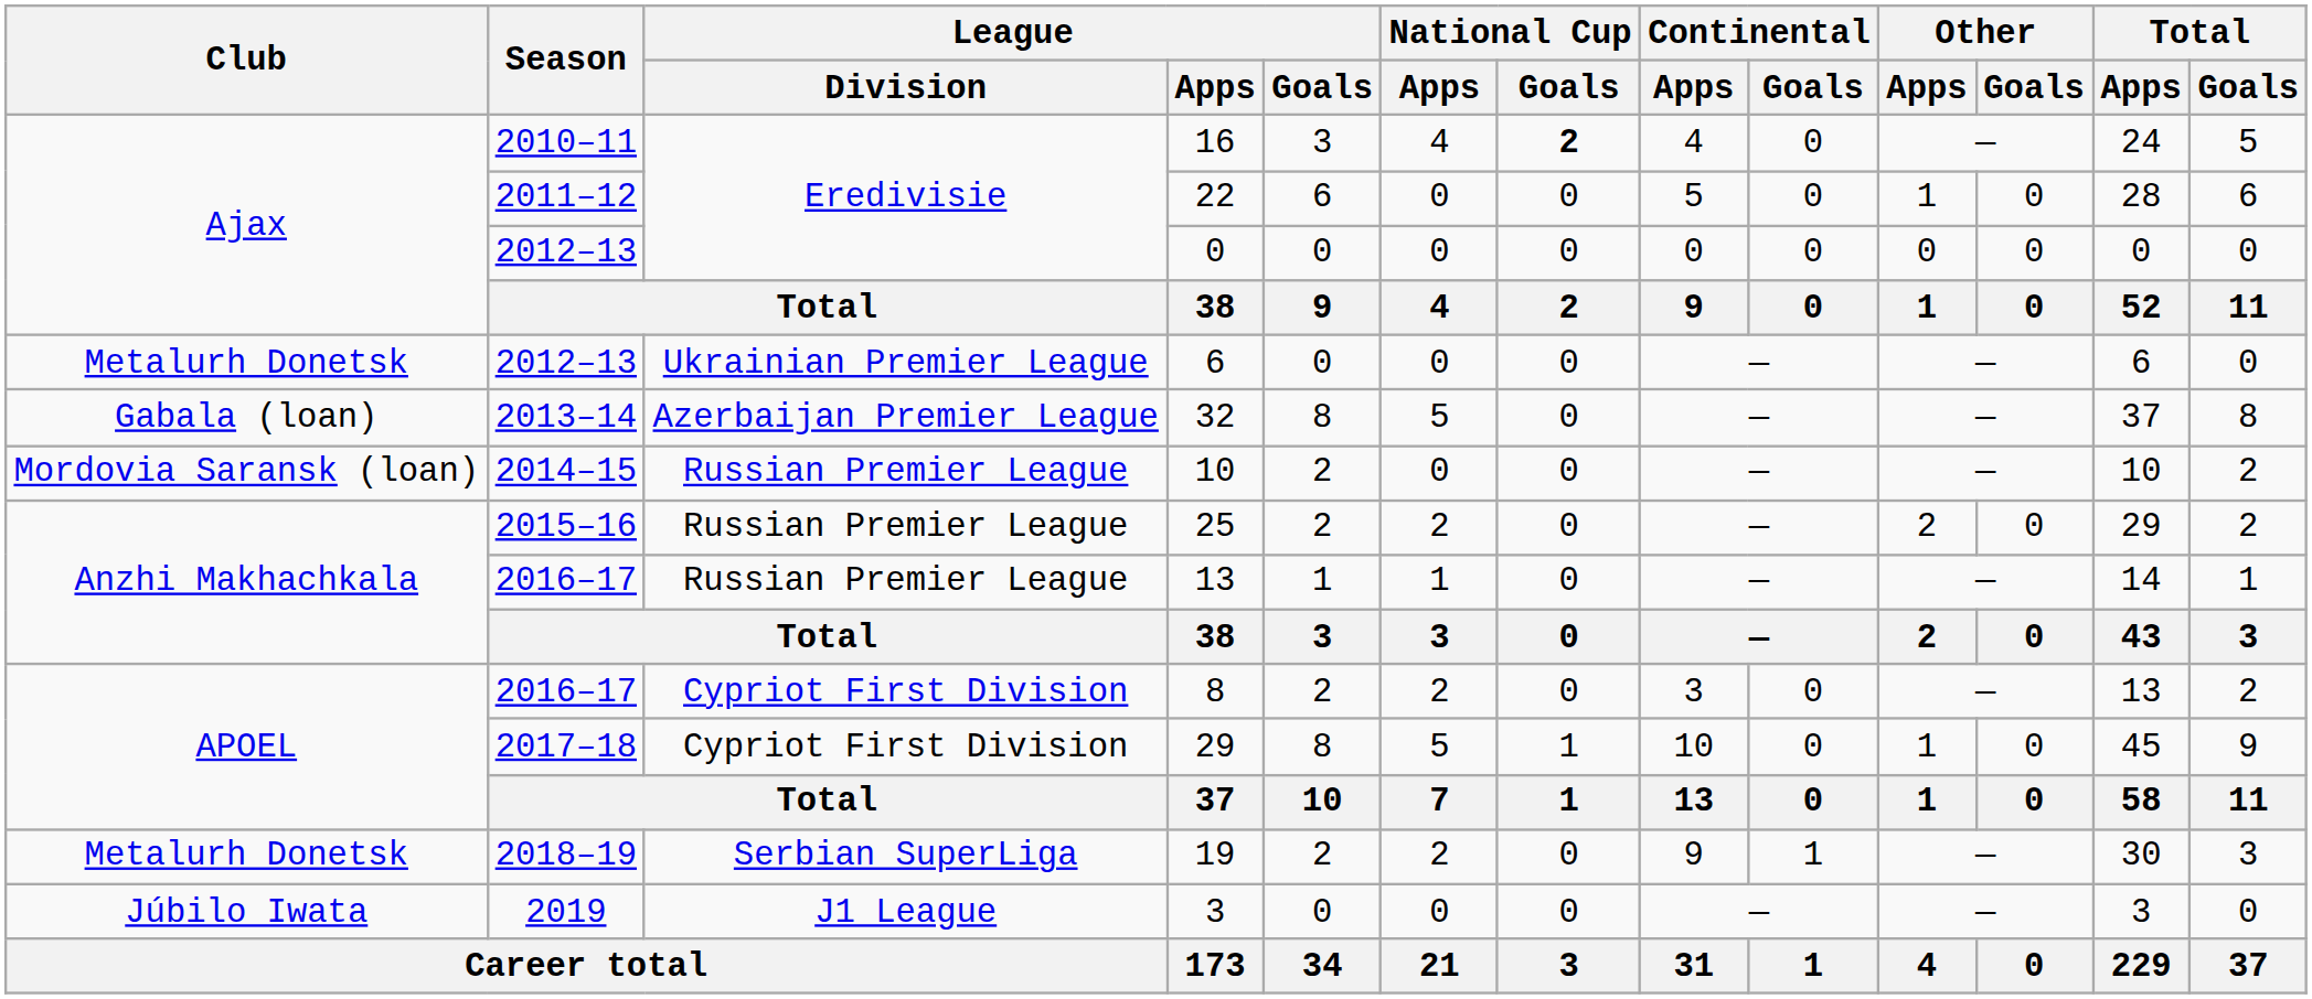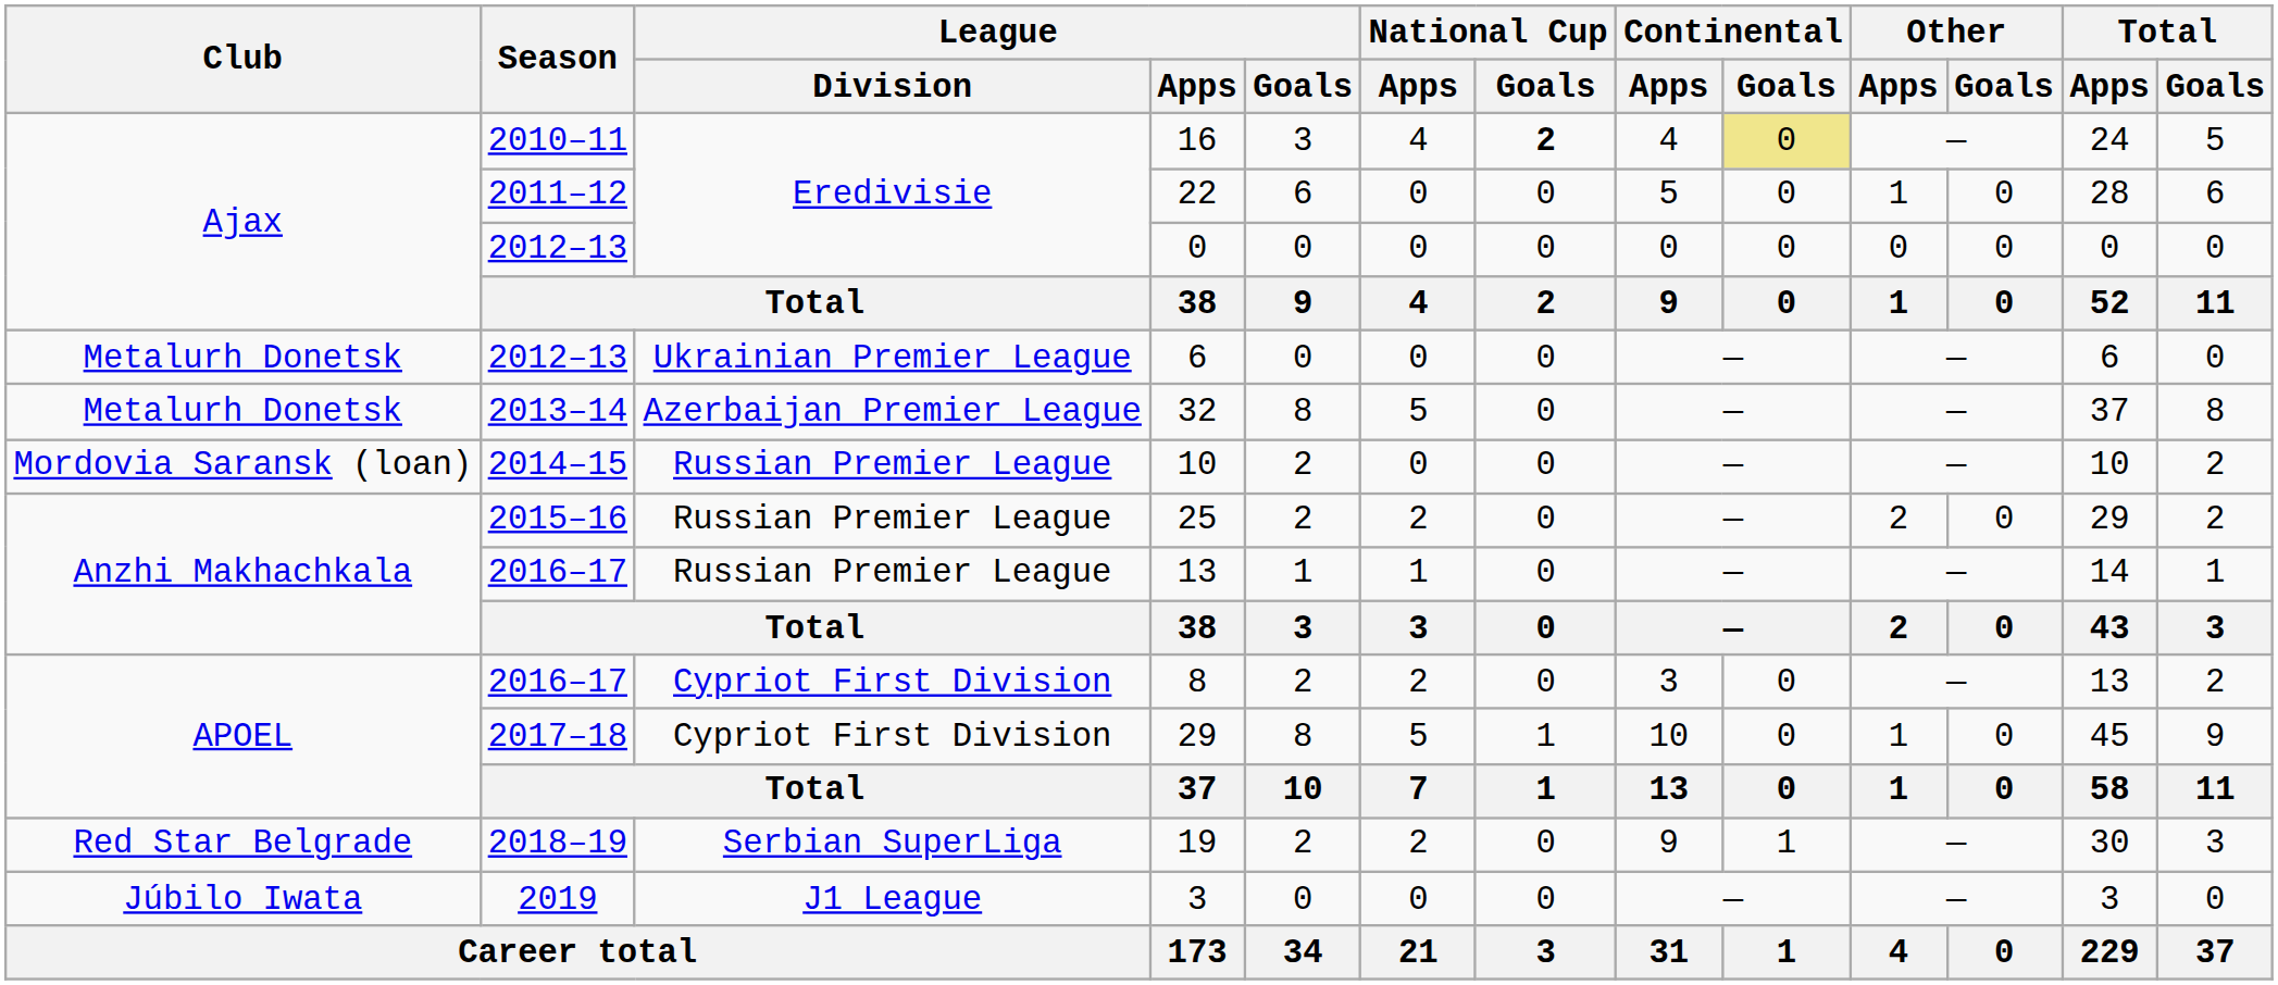 <table class="wikitable" style="text-align: center;">
 <tr>
 <th rowspan="2">Club</th>
 <th rowspan="2">Season</th>
 <th colspan="3">League</th>
 <th colspan="2">National Cup</th>
 <th colspan="2">Continental</th>
 <th colspan="2">Other</th>
 <th colspan="2">Total</th>
 </tr>
 <tr>
 <th>Division</th>
 <th>Apps</th>
 <th>Goals</th>
 <th>Apps</th>
 <th>Goals</th>
 <th>Apps</th>
 <th>Goals</th>
 <th>Apps</th>
 <th>Goals</th>
 <th>Apps</th>
 <th>Goals</th>
 </tr>
 <tr>
 <td rowspan="4" valign="center"><a href='#'>Ajax</a></td>
 <td><a href='#'>2010–11</a></td>
 <td rowspan="3" valign="center"><a href='#'>Eredivisie</a></td>
 <td>16</td>
 <td>3</td>
 <td>4</td>
 <td><strong>2</strong></td>
 <td>4</td>
-<td>0</td>
+<td style="background: khaki;">0</td>
 <td colspan="2">—</td>
 <td>24</td>
 <td>5</td>
 </tr>
 <tr>
 <td><a href='#'>2011–12</a></td>
 <td>22</td>
 <td>6</td>
 <td>0</td>
 <td>0</td>
 <td>5</td>
 <td>0</td>
 <td>1</td>
 <td>0</td>
 <td>28</td>
 <td>6</td>
 </tr>
 <tr>
 <td><a href='#'>2012–13</a></td>
 <td>0</td>
 <td>0</td>
 <td>0</td>
 <td>0</td>
 <td>0</td>
 <td>0</td>
 <td>0</td>
 <td>0</td>
 <td>0</td>
 <td>0</td>
 </tr>
 <tr>
 <th colspan="2">Total</th>
 <th>38</th>
 <th>9</th>
 <th>4</th>
 <th>2</th>
 <th>9</th>
 <th>0</th>
 <th>1</th>
 <th>0</th>
 <th>52</th>
 <th>11</th>
 </tr>
 <tr>
 <td valign="center"><a href='#'>Metalurh Donetsk</a></td>
 <td><a href='#'>2012–13</a></td>
 <td><a href='#'>Ukrainian Premier League</a></td>
 <td>6</td>
 <td>0</td>
 <td>0</td>
 <td>0</td>
 <td colspan="2">—</td>
 <td colspan="2">—</td>
 <td>6</td>
 <td>0</td>
 </tr>
 <tr>
-<td valign="center"><a href='#'>Gabala</a> (loan)</td>
+<td valign="center"><a href='#'>Metalurh Donetsk</a></td>
 <td><a href='#'>2013–14</a></td>
 <td><a href='#'>Azerbaijan Premier League</a></td>
 <td>32</td>
 <td>8</td>
 <td>5</td>
 <td>0</td>
 <td colspan="2">—</td>
 <td colspan="2">—</td>
 <td>37</td>
 <td>8</td>
 </tr>
 <tr>
 <td valign="center"><a href='#'>Mordovia Saransk</a> (loan)</td>
 <td><a href='#'>2014–15</a></td>
 <td><a href='#'>Russian Premier League</a></td>
 <td>10</td>
 <td>2</td>
 <td>0</td>
 <td>0</td>
 <td colspan="2">—</td>
 <td colspan="2">—</td>
 <td>10</td>
 <td>2</td>
 </tr>
 <tr>
 <td rowspan="3" valign="center"><a href='#'>Anzhi Makhachkala</a></td>
 <td><a href='#'>2015–16</a></td>
 <td>Russian Premier League</td>
 <td>25</td>
 <td>2</td>
 <td>2</td>
 <td>0</td>
 <td colspan="2">—</td>
 <td>2</td>
 <td>0</td>
 <td>29</td>
 <td>2</td>
 </tr>
 <tr>
 <td><a href='#'>2016–17</a></td>
 <td>Russian Premier League</td>
 <td>13</td>
 <td>1</td>
 <td>1</td>
 <td>0</td>
 <td colspan="2">—</td>
 <td colspan="2">—</td>
 <td>14</td>
 <td>1</td>
 </tr>
 <tr>
 <th colspan="2">Total</th>
 <th>38</th>
 <th>3</th>
 <th>3</th>
 <th>0</th>
 <th colspan="2">—</th>
 <th>2</th>
 <th>0</th>
 <th>43</th>
 <th>3</th>
 </tr>
 <tr>
 <td rowspan="3" valign="center"><a href='#'>APOEL</a></td>
 <td><a href='#'>2016–17</a></td>
 <td><a href='#'>Cypriot First Division</a></td>
 <td>8</td>
 <td>2</td>
 <td>2</td>
 <td>0</td>
 <td>3</td>
 <td>0</td>
 <td colspan="2">—</td>
 <td>13</td>
 <td>2</td>
 </tr>
 <tr>
 <td><a href='#'>2017–18</a></td>
 <td>Cypriot First Division</td>
 <td>29</td>
 <td>8</td>
 <td>5</td>
 <td>1</td>
 <td>10</td>
 <td>0</td>
 <td>1</td>
 <td>0</td>
 <td>45</td>
 <td>9</td>
 </tr>
 <tr>
 <th colspan="2">Total</th>
 <th>37</th>
 <th>10</th>
 <th>7</th>
 <th>1</th>
 <th>13</th>
 <th>0</th>
 <th>1</th>
 <th>0</th>
 <th>58</th>
 <th>11</th>
 </tr>
 <tr>
-<td valign="center"><a href='#'>Metalurh Donetsk</a></td>
+<td><a href='#'>Red Star Belgrade</a></td>
 <td><a href='#'>2018–19</a></td>
 <td><a href='#'>Serbian SuperLiga</a></td>
 <td>19</td>
 <td>2</td>
 <td>2</td>
 <td>0</td>
 <td>9</td>
 <td>1</td>
 <td colspan="2">—</td>
 <td>30</td>
 <td>3</td>
 </tr>
 <tr>
 <td><a href='#'>Júbilo Iwata</a></td>
 <td><a href='#'>2019</a></td>
 <td><a href='#'>J1 League</a></td>
 <td>3</td>
 <td>0</td>
 <td>0</td>
 <td>0</td>
 <td colspan="2">—</td>
 <td colspan="2">—</td>
 <td>3</td>
 <td>0</td>
 </tr>
 <tr>
 <th colspan="3">Career total</th>
 <th>173</th>
 <th>34</th>
 <th>21</th>
 <th>3</th>
 <th>31</th>
 <th>1</th>
 <th>4</th>
 <th>0</th>
 <th>229</th>
 <th>37</th>
 </tr>
 </table>
